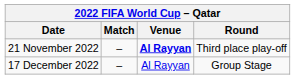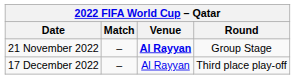 <table class="wikitable" style="margin:1em auto 1em auto; text-align:center; font-size:small;">
 <tr>
 <th colspan="4"><a href='#'>2022 FIFA World Cup</a> – Qatar</th>
 </tr>
 <tr>
 <th>Date</th>
 <th>Match</th>
 <th>Venue</th>
 <th>Round</th>
 </tr>
 <tr>
 <td>21 November 2022</td>
 <td> – </td>
 <td><strong><a href='#'> Al Rayyan</a></strong></td>
-<td>Third place play-off</td>
+<td>Group Stage</td>
 </tr>
 <tr>
 <td>17 December 2022</td>
 <td> – </td>
 <td><a href='#'>Al Rayyan</a></td>
-<td>Group Stage</td>
+<td>Third place play-off</td>
 </tr>
 </table>
